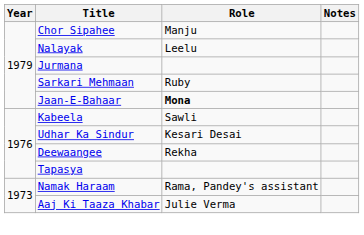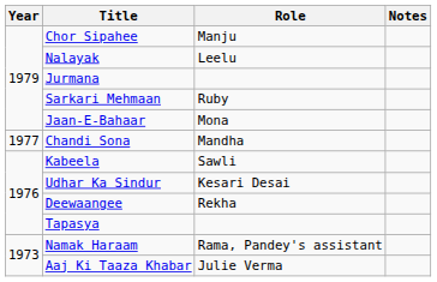 <table class="wikitable sortable">
 <tr>
 <th>Year</th>
 <th class="unsortable">Title</th>
 <th class="unsortable">Role</th>
 <th class="unsortable">Notes</th>
 </tr>
 <tr>
 <td rowspan = '5'>1979</td>
 <td><a href='#'>Chor Sipahee</a></td>
 <td>Manju</td>
 <td></td>
 </tr>
 <tr>
 <td><a href='#'>Nalayak</a></td>
 <td>Leelu</td>
 <td></td>
 </tr>
 <tr>
 <td><a href='#'>Jurmana</a></td>
 <td></td>
 <td></td>
 </tr>
 <tr>
 <td><a href='#'>Sarkari Mehmaan</a></td>
 <td>Ruby</td>
 <td></td>
 </tr>
 <tr>
 <td><a href='#'>Jaan-E-Bahaar</a></td>
-<td><strong>Mona</strong></td>
+<td>Mona</td>
+<td></td>
+</tr>
+<tr>
+<td>1977</td>
+<td><a href='#'>Chandi Sona</a></td>
+<td>Mandha</td>
 <td></td>
 </tr>
 <tr>
 <td rowspan = '4'>1976</td>
 <td><a href='#'>Kabeela</a></td>
 <td>Sawli</td>
 <td></td>
 </tr>
 <tr>
 <td><a href='#'>Udhar Ka Sindur</a></td>
 <td>Kesari Desai</td>
 <td></td>
 </tr>
 <tr>
 <td><a href='#'>Deewaangee</a></td>
 <td>Rekha</td>
 <td></td>
 </tr>
 <tr>
 <td><a href='#'>Tapasya</a></td>
 <td></td>
 <td></td>
 </tr>
 <tr>
 <td rowspan = '2'>1973</td>
 <td><a href='#'>Namak Haraam</a></td>
 <td>Rama, Pandey's assistant</td>
 <td></td>
 </tr>
 <tr>
 <td><a href='#'>Aaj Ki Taaza Khabar</a></td>
 <td>Julie Verma</td>
 <td></td>
 </tr>
 </table>
